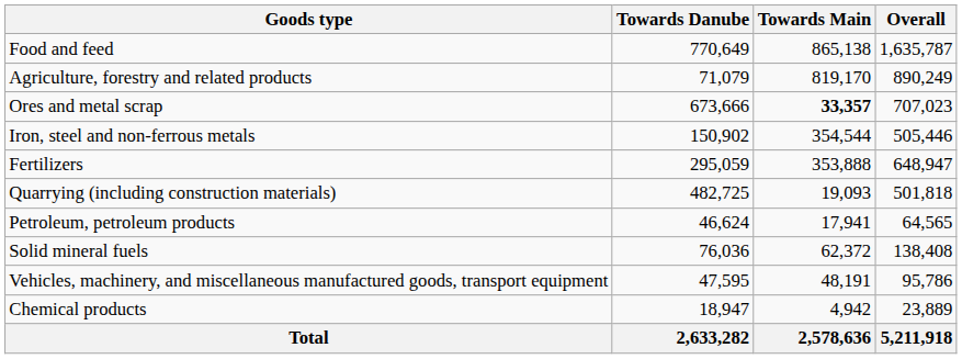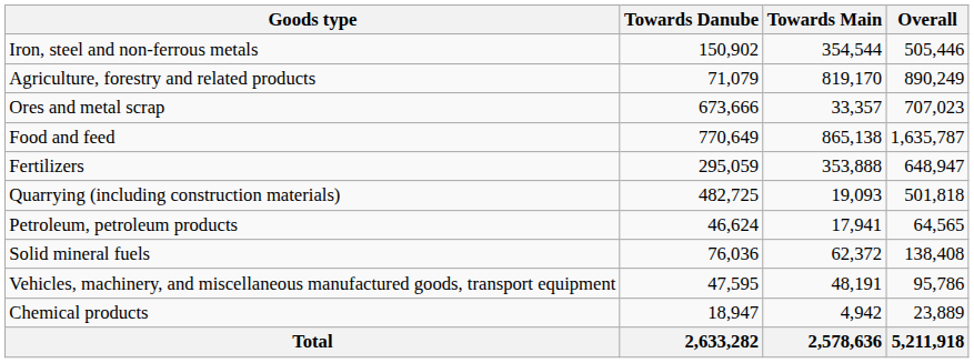 <table class="wikitable sortable">
 <tr>
 <th class="unsortable">Goods type</th>
 <th>Towards Danube</th>
 <th>Towards Main</th>
 <th>Overall</th>
 </tr>
 <tr>
-<td>Food and feed</td>
-<td style="text-align:right">770,649</td>
-<td style="text-align:right">865,138</td>
-<td style="text-align:right">1,635,787</td>
+<td>Iron, steel and non-ferrous metals</td>
+<td style="text-align:right">150,902</td>
+<td style="text-align:right">354,544</td>
+<td style="text-align:right">505,446</td>
 </tr>
 <tr>
 <td>Agriculture, forestry and related products</td>
 <td style="text-align:right">71,079</td>
 <td style="text-align:right">819,170</td>
 <td style="text-align:right">890,249</td>
 </tr>
 <tr>
 <td>Ores and metal scrap</td>
 <td style="text-align:right">673,666</td>
-<td style="text-align:right"><strong>33,357</strong></td>
+<td style="text-align:right">33,357</td>
 <td style="text-align:right">707,023</td>
 </tr>
 <tr>
-<td>Iron, steel and non-ferrous metals</td>
-<td style="text-align:right">150,902</td>
-<td style="text-align:right">354,544</td>
-<td style="text-align:right">505,446</td>
+<td>Food and feed</td>
+<td style="text-align:right">770,649</td>
+<td style="text-align:right">865,138</td>
+<td style="text-align:right">1,635,787</td>
 </tr>
 <tr>
 <td>Fertilizers</td>
 <td style="text-align:right">295,059</td>
 <td style="text-align:right">353,888</td>
 <td style="text-align:right">648,947</td>
 </tr>
 <tr>
 <td>Quarrying (including construction materials)</td>
 <td style="text-align:right">482,725</td>
 <td style="text-align:right">19,093</td>
 <td style="text-align:right">501,818</td>
 </tr>
 <tr>
 <td>Petroleum, petroleum products</td>
 <td style="text-align:right">46,624</td>
 <td style="text-align:right">17,941</td>
 <td style="text-align:right">64,565</td>
 </tr>
 <tr>
 <td>Solid mineral fuels</td>
 <td style="text-align:right">76,036</td>
 <td style="text-align:right">62,372</td>
 <td style="text-align:right">138,408</td>
 </tr>
 <tr>
 <td>Vehicles, machinery, and miscellaneous manufactured goods, transport equipment</td>
 <td style="text-align:right">47,595</td>
 <td style="text-align:right">48,191</td>
 <td style="text-align:right">95,786</td>
 </tr>
 <tr>
 <td>Chemical products</td>
 <td style="text-align:right">18,947</td>
 <td style="text-align:right">4,942</td>
 <td style="text-align:right">23,889</td>
 </tr>
 <tr class="sortbottom">
 <th>Total</th>
 <th style="text-align:right">2,633,282</th>
 <th style="text-align:right">2,578,636</th>
 <th style="text-align:right">5,211,918</th>
 </tr>
 </table>
